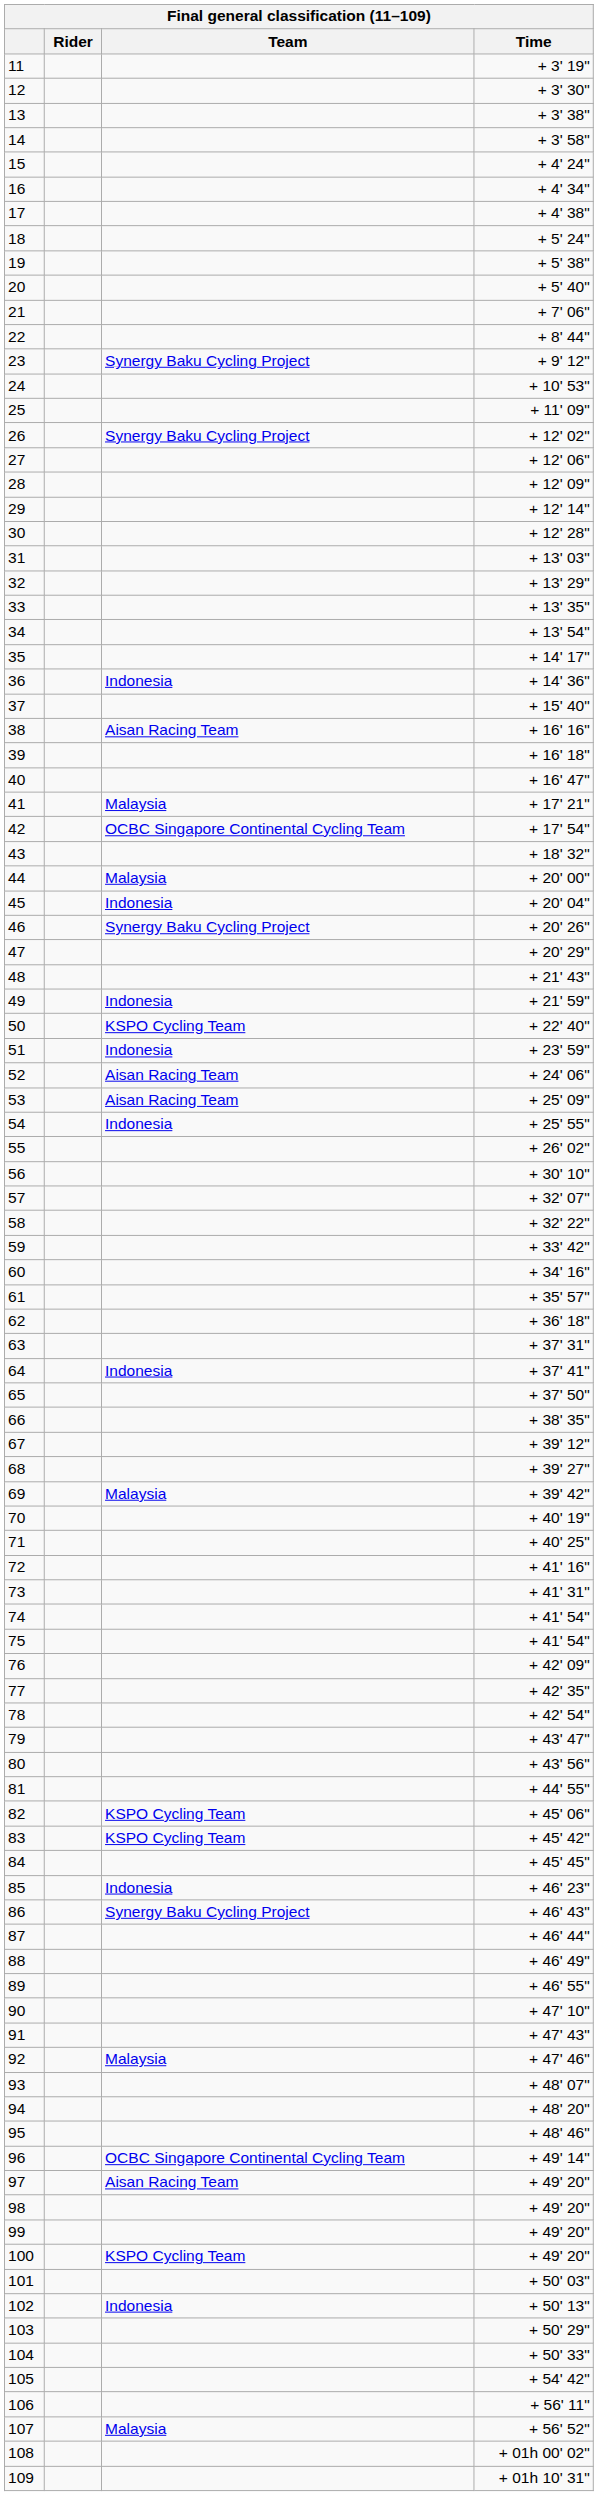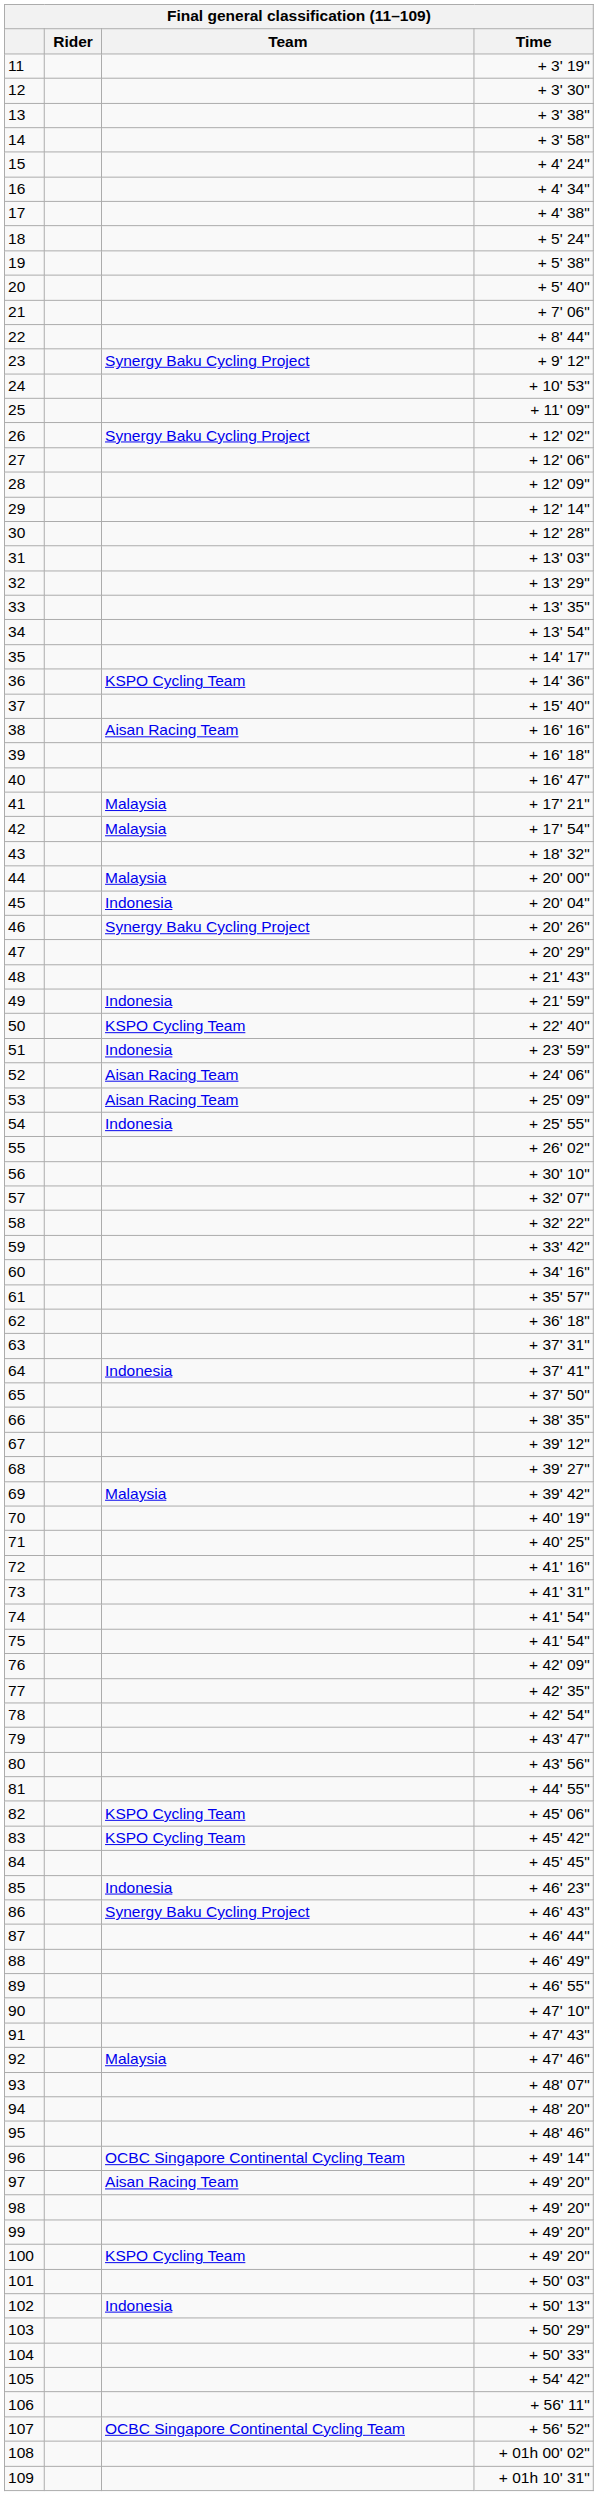 <table class="collapsible collapsed wikitable" style="width:38em;margin-top:0">
 <tr>
 <th colspan=4>Final general classification (11–109)</th>
 </tr>
 <tr>
 <th></th>
 <th>Rider</th>
 <th>Team</th>
 <th>Time</th>
 </tr>
 <tr>
 <td>11</td>
 <td></td>
 <td></td>
 <td align="right">+ 3' 19"</td>
 </tr>
 <tr>
 <td>12</td>
 <td></td>
 <td></td>
 <td align="right">+ 3' 30"</td>
 </tr>
 <tr>
 <td>13</td>
 <td></td>
 <td></td>
 <td align="right">+ 3' 38"</td>
 </tr>
 <tr>
 <td>14</td>
 <td></td>
 <td></td>
 <td align="right">+ 3' 58"</td>
 </tr>
 <tr>
 <td>15</td>
 <td></td>
 <td></td>
 <td align="right">+ 4' 24"</td>
 </tr>
 <tr>
 <td>16</td>
 <td></td>
 <td></td>
 <td align="right">+ 4' 34"</td>
 </tr>
 <tr>
 <td>17</td>
 <td></td>
 <td></td>
 <td align="right">+ 4' 38"</td>
 </tr>
 <tr>
 <td>18</td>
 <td></td>
 <td></td>
 <td align="right">+ 5' 24"</td>
 </tr>
 <tr>
 <td>19</td>
 <td></td>
 <td></td>
 <td align="right">+ 5' 38"</td>
 </tr>
 <tr>
 <td>20</td>
 <td></td>
 <td></td>
 <td align="right">+ 5' 40"</td>
 </tr>
 <tr>
 <td>21</td>
 <td></td>
 <td></td>
 <td align="right">+ 7' 06"</td>
 </tr>
 <tr>
 <td>22</td>
 <td></td>
 <td></td>
 <td align="right">+ 8' 44"</td>
 </tr>
 <tr>
 <td>23</td>
 <td></td>
 <td><a href='#'>Synergy Baku Cycling Project</a></td>
 <td align="right">+ 9' 12"</td>
 </tr>
 <tr>
 <td>24</td>
 <td></td>
 <td></td>
 <td align="right">+ 10' 53"</td>
 </tr>
 <tr>
 <td>25</td>
 <td></td>
 <td></td>
 <td align="right">+ 11' 09"</td>
 </tr>
 <tr>
 <td>26</td>
 <td></td>
 <td><a href='#'>Synergy Baku Cycling Project</a></td>
 <td align="right">+ 12' 02"</td>
 </tr>
 <tr>
 <td>27</td>
 <td></td>
 <td></td>
 <td align="right">+ 12' 06"</td>
 </tr>
 <tr>
 <td>28</td>
 <td></td>
 <td></td>
 <td align="right">+ 12' 09"</td>
 </tr>
 <tr>
 <td>29</td>
 <td></td>
 <td></td>
 <td align="right">+ 12' 14"</td>
 </tr>
 <tr>
 <td>30</td>
 <td></td>
 <td></td>
 <td align="right">+ 12' 28"</td>
 </tr>
 <tr>
 <td>31</td>
 <td></td>
 <td></td>
 <td align="right">+ 13' 03"</td>
 </tr>
 <tr>
 <td>32</td>
 <td></td>
 <td></td>
 <td align="right">+ 13' 29"</td>
 </tr>
 <tr>
 <td>33</td>
 <td></td>
 <td></td>
 <td align="right">+ 13' 35"</td>
 </tr>
 <tr>
 <td>34</td>
 <td></td>
 <td></td>
 <td align="right">+ 13' 54"</td>
 </tr>
 <tr>
 <td>35</td>
 <td></td>
 <td></td>
 <td align="right">+ 14' 17"</td>
 </tr>
 <tr>
 <td>36</td>
 <td></td>
-<td><a href='#'>Indonesia</a></td>
+<td><a href='#'>KSPO Cycling Team</a></td>
 <td align="right">+ 14' 36"</td>
 </tr>
 <tr>
 <td>37</td>
 <td></td>
 <td></td>
 <td align="right">+ 15' 40"</td>
 </tr>
 <tr>
 <td>38</td>
 <td></td>
 <td><a href='#'>Aisan Racing Team</a></td>
 <td align="right">+ 16' 16"</td>
 </tr>
 <tr>
 <td>39</td>
 <td></td>
 <td></td>
 <td align="right">+ 16' 18"</td>
 </tr>
 <tr>
 <td>40</td>
 <td></td>
 <td></td>
 <td align="right">+ 16' 47"</td>
 </tr>
 <tr>
 <td>41</td>
 <td></td>
 <td><a href='#'>Malaysia</a></td>
 <td align="right">+ 17' 21"</td>
 </tr>
 <tr>
 <td>42</td>
 <td></td>
-<td><a href='#'>OCBC Singapore Continental Cycling Team</a></td>
+<td><a href='#'>Malaysia</a></td>
 <td align="right">+ 17' 54"</td>
 </tr>
 <tr>
 <td>43</td>
 <td></td>
 <td></td>
 <td align="right">+ 18' 32"</td>
 </tr>
 <tr>
 <td>44</td>
 <td></td>
 <td><a href='#'>Malaysia</a></td>
 <td align="right">+ 20' 00"</td>
 </tr>
 <tr>
 <td>45</td>
 <td></td>
 <td><a href='#'>Indonesia</a></td>
 <td align="right">+ 20' 04"</td>
 </tr>
 <tr>
 <td>46</td>
 <td></td>
 <td><a href='#'>Synergy Baku Cycling Project</a></td>
 <td align="right">+ 20' 26"</td>
 </tr>
 <tr>
 <td>47</td>
 <td></td>
 <td></td>
 <td align="right">+ 20' 29"</td>
 </tr>
 <tr>
 <td>48</td>
 <td></td>
 <td></td>
 <td align="right">+ 21' 43"</td>
 </tr>
 <tr>
 <td>49</td>
 <td></td>
 <td><a href='#'>Indonesia</a></td>
 <td align="right">+ 21' 59"</td>
 </tr>
 <tr>
 <td>50</td>
 <td></td>
 <td><a href='#'>KSPO Cycling Team</a></td>
 <td align="right">+ 22' 40"</td>
 </tr>
 <tr>
 <td>51</td>
 <td></td>
 <td><a href='#'>Indonesia</a></td>
 <td align="right">+ 23' 59"</td>
 </tr>
 <tr>
 <td>52</td>
 <td></td>
 <td><a href='#'>Aisan Racing Team</a></td>
 <td align="right">+ 24' 06"</td>
 </tr>
 <tr>
 <td>53</td>
 <td></td>
 <td><a href='#'>Aisan Racing Team</a></td>
 <td align="right">+ 25' 09"</td>
 </tr>
 <tr>
 <td>54</td>
 <td></td>
 <td><a href='#'>Indonesia</a></td>
 <td align="right">+ 25' 55"</td>
 </tr>
 <tr>
 <td>55</td>
 <td></td>
 <td></td>
 <td align="right">+ 26' 02"</td>
 </tr>
 <tr>
 <td>56</td>
 <td></td>
 <td></td>
 <td align="right">+ 30' 10"</td>
 </tr>
 <tr>
 <td>57</td>
 <td></td>
 <td></td>
 <td align="right">+ 32' 07"</td>
 </tr>
 <tr>
 <td>58</td>
 <td></td>
 <td></td>
 <td align="right">+ 32' 22"</td>
 </tr>
 <tr>
 <td>59</td>
 <td></td>
 <td></td>
 <td align="right">+ 33' 42"</td>
 </tr>
 <tr>
 <td>60</td>
 <td></td>
 <td></td>
 <td align="right">+ 34' 16"</td>
 </tr>
 <tr>
 <td>61</td>
 <td></td>
 <td></td>
 <td align="right">+ 35' 57"</td>
 </tr>
 <tr>
 <td>62</td>
 <td></td>
 <td></td>
 <td align="right">+ 36' 18"</td>
 </tr>
 <tr>
 <td>63</td>
 <td></td>
 <td></td>
 <td align="right">+ 37' 31"</td>
 </tr>
 <tr>
 <td>64</td>
 <td></td>
 <td><a href='#'>Indonesia</a></td>
 <td align="right">+ 37' 41"</td>
 </tr>
 <tr>
 <td>65</td>
 <td></td>
 <td></td>
 <td align="right">+ 37' 50"</td>
 </tr>
 <tr>
 <td>66</td>
 <td></td>
 <td></td>
 <td align="right">+ 38' 35"</td>
 </tr>
 <tr>
 <td>67</td>
 <td></td>
 <td></td>
 <td align="right">+ 39' 12"</td>
 </tr>
 <tr>
 <td>68</td>
 <td></td>
 <td></td>
 <td align="right">+ 39' 27"</td>
 </tr>
 <tr>
 <td>69</td>
 <td></td>
 <td><a href='#'>Malaysia</a></td>
 <td align="right">+ 39' 42"</td>
 </tr>
 <tr>
 <td>70</td>
 <td></td>
 <td></td>
 <td align="right">+ 40' 19"</td>
 </tr>
 <tr>
 <td>71</td>
 <td></td>
 <td></td>
 <td align="right">+ 40' 25"</td>
 </tr>
 <tr>
 <td>72</td>
 <td></td>
 <td></td>
 <td align="right">+ 41' 16"</td>
 </tr>
 <tr>
 <td>73</td>
 <td></td>
 <td></td>
 <td align="right">+ 41' 31"</td>
 </tr>
 <tr>
 <td>74</td>
 <td></td>
 <td></td>
 <td align="right">+ 41' 54"</td>
 </tr>
 <tr>
 <td>75</td>
 <td></td>
 <td></td>
 <td align="right">+ 41' 54"</td>
 </tr>
 <tr>
 <td>76</td>
 <td></td>
 <td></td>
 <td align="right">+ 42' 09"</td>
 </tr>
 <tr>
 <td>77</td>
 <td></td>
 <td></td>
 <td align="right">+ 42' 35"</td>
 </tr>
 <tr>
 <td>78</td>
 <td></td>
 <td></td>
 <td align="right">+ 42' 54"</td>
 </tr>
 <tr>
 <td>79</td>
 <td></td>
 <td></td>
 <td align="right">+ 43' 47"</td>
 </tr>
 <tr>
 <td>80</td>
 <td></td>
 <td></td>
 <td align="right">+ 43' 56"</td>
 </tr>
 <tr>
 <td>81</td>
 <td></td>
 <td></td>
 <td align="right">+ 44' 55"</td>
 </tr>
 <tr>
 <td>82</td>
 <td></td>
 <td><a href='#'>KSPO Cycling Team</a></td>
 <td align="right">+ 45' 06"</td>
 </tr>
 <tr>
 <td>83</td>
 <td></td>
 <td><a href='#'>KSPO Cycling Team</a></td>
 <td align="right">+ 45' 42"</td>
 </tr>
 <tr>
 <td>84</td>
 <td></td>
 <td></td>
 <td align="right">+ 45' 45"</td>
 </tr>
 <tr>
 <td>85</td>
 <td></td>
 <td><a href='#'>Indonesia</a></td>
 <td align="right">+ 46' 23"</td>
 </tr>
 <tr>
 <td>86</td>
 <td></td>
 <td><a href='#'>Synergy Baku Cycling Project</a></td>
 <td align="right">+ 46' 43"</td>
 </tr>
 <tr>
 <td>87</td>
 <td></td>
 <td></td>
 <td align="right">+ 46' 44"</td>
 </tr>
 <tr>
 <td>88</td>
 <td></td>
 <td></td>
 <td align="right">+ 46' 49"</td>
 </tr>
 <tr>
 <td>89</td>
 <td></td>
 <td></td>
 <td align="right">+ 46' 55"</td>
 </tr>
 <tr>
 <td>90</td>
 <td></td>
 <td></td>
 <td align="right">+ 47' 10"</td>
 </tr>
 <tr>
 <td>91</td>
 <td></td>
 <td></td>
 <td align="right">+ 47' 43"</td>
 </tr>
 <tr>
 <td>92</td>
 <td></td>
 <td><a href='#'>Malaysia</a></td>
 <td align="right">+ 47' 46"</td>
 </tr>
 <tr>
 <td>93</td>
 <td></td>
 <td></td>
 <td align="right">+ 48' 07"</td>
 </tr>
 <tr>
 <td>94</td>
 <td></td>
 <td></td>
 <td align="right">+ 48' 20"</td>
 </tr>
 <tr>
 <td>95</td>
 <td></td>
 <td></td>
 <td align="right">+ 48' 46"</td>
 </tr>
 <tr>
 <td>96</td>
 <td></td>
 <td><a href='#'>OCBC Singapore Continental Cycling Team</a></td>
 <td align="right">+ 49' 14"</td>
 </tr>
 <tr>
 <td>97</td>
 <td></td>
 <td><a href='#'>Aisan Racing Team</a></td>
 <td align="right">+ 49' 20"</td>
 </tr>
 <tr>
 <td>98</td>
 <td></td>
 <td></td>
 <td align="right">+ 49' 20"</td>
 </tr>
 <tr>
 <td>99</td>
 <td></td>
 <td></td>
 <td align="right">+ 49' 20"</td>
 </tr>
 <tr>
 <td>100</td>
 <td></td>
 <td><a href='#'>KSPO Cycling Team</a></td>
 <td align="right">+ 49' 20"</td>
 </tr>
 <tr>
 <td>101</td>
 <td></td>
 <td></td>
 <td align="right">+ 50' 03"</td>
 </tr>
 <tr>
 <td>102</td>
 <td></td>
 <td><a href='#'>Indonesia</a></td>
 <td align="right">+ 50' 13"</td>
 </tr>
 <tr>
 <td>103</td>
 <td></td>
 <td></td>
 <td align="right">+ 50' 29"</td>
 </tr>
 <tr>
 <td>104</td>
 <td></td>
 <td></td>
 <td align="right">+ 50' 33"</td>
 </tr>
 <tr>
 <td>105</td>
 <td></td>
 <td></td>
 <td align="right">+ 54' 42"</td>
 </tr>
 <tr>
 <td>106</td>
 <td></td>
 <td></td>
 <td align="right">+ 56' 11"</td>
 </tr>
 <tr>
 <td>107</td>
 <td></td>
-<td><a href='#'>Malaysia</a></td>
+<td><a href='#'>OCBC Singapore Continental Cycling Team</a></td>
 <td align="right">+ 56' 52"</td>
 </tr>
 <tr>
 <td>108</td>
 <td></td>
 <td></td>
 <td align="right">+ 01h 00' 02"</td>
 </tr>
 <tr>
 <td>109</td>
 <td></td>
 <td></td>
 <td align="right">+ 01h 10' 31"</td>
 </tr>
 </table>
